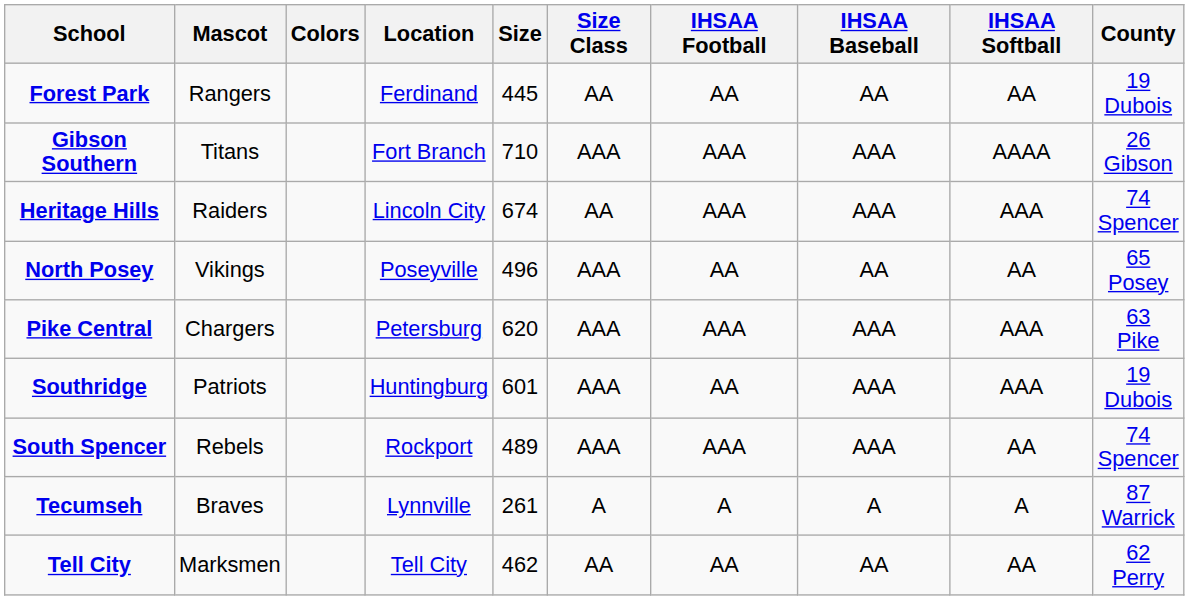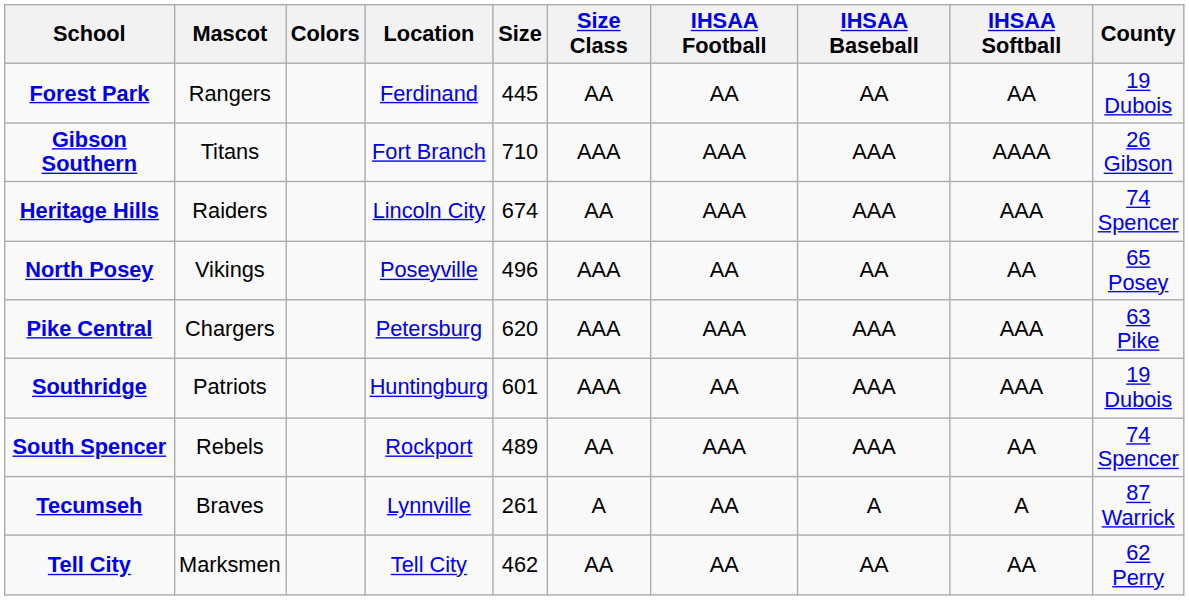 <table class="wikitable" style="text-align:center;">
 <tr>
 <th>School</th>
 <th>Mascot</th>
 <th>Colors</th>
 <th>Location</th>
 <th>Size</th>
 <th><a href='#'>Size</a> Class</th>
 <th><a href='#'>IHSAA</a> Football</th>
 <th><a href='#'>IHSAA</a> Baseball</th>
 <th><a href='#'>IHSAA</a> Softball</th>
 <th>County</th>
 </tr>
 <tr>
 <td><strong><a href='#'>Forest Park</a></strong></td>
 <td>Rangers</td>
 <td>  </td>
 <td><a href='#'>Ferdinand</a></td>
 <td>445</td>
 <td>AA</td>
 <td>AA</td>
 <td>AA</td>
 <td>AA</td>
 <td><a href='#'>19<br>Dubois</a></td>
 </tr>
 <tr>
 <td><strong><a href='#'>Gibson Southern</a></strong></td>
 <td>Titans</td>
 <td>   </td>
 <td><a href='#'>Fort Branch</a></td>
 <td>710</td>
 <td>AAA</td>
 <td>AAA</td>
 <td>AAA</td>
 <td>AAAA</td>
 <td><a href='#'>26<br>Gibson</a></td>
 </tr>
 <tr>
 <td><strong><a href='#'>Heritage Hills</a></strong></td>
 <td>Raiders</td>
 <td>  </td>
 <td><a href='#'>Lincoln City</a></td>
 <td>674</td>
 <td>AA</td>
 <td>AAA</td>
 <td>AAA</td>
 <td>AAA</td>
 <td><a href='#'>74<br>Spencer</a></td>
 </tr>
 <tr>
 <td><strong><a href='#'>North Posey</a></strong></td>
 <td>Vikings</td>
 <td>  </td>
 <td><a href='#'>Poseyville</a></td>
 <td>496</td>
 <td>AAA</td>
 <td>AA</td>
 <td>AA</td>
 <td>AA</td>
 <td><a href='#'>65<br>Posey</a></td>
 </tr>
 <tr>
 <td><strong><a href='#'>Pike Central</a></strong></td>
 <td>Chargers</td>
 <td>  </td>
 <td><a href='#'>Petersburg</a></td>
 <td>620</td>
 <td>AAA</td>
 <td>AAA</td>
 <td>AAA</td>
 <td>AAA</td>
 <td><a href='#'>63<br>Pike</a></td>
 </tr>
 <tr>
 <td><strong><a href='#'>Southridge</a></strong></td>
 <td>Patriots</td>
 <td>  </td>
 <td><a href='#'>Huntingburg</a></td>
 <td>601</td>
 <td>AAA</td>
 <td>AA</td>
 <td>AAA</td>
 <td>AAA</td>
 <td><a href='#'>19<br>Dubois</a></td>
 </tr>
 <tr>
 <td><strong><a href='#'>South Spencer</a></strong></td>
 <td>Rebels</td>
 <td>  </td>
 <td><a href='#'>Rockport</a></td>
 <td>489</td>
-<td>AAA</td>
+<td>AA</td>
 <td>AAA</td>
 <td>AAA</td>
 <td>AA</td>
 <td><a href='#'>74<br>Spencer</a></td>
 </tr>
 <tr>
 <td><strong><a href='#'>Tecumseh</a></strong></td>
 <td>Braves</td>
 <td>  </td>
 <td><a href='#'>Lynnville</a></td>
 <td>261</td>
 <td>A</td>
-<td>A</td>
+<td>AA</td>
 <td>A</td>
 <td>A</td>
 <td><a href='#'>87<br>Warrick</a></td>
 </tr>
 <tr>
 <td><strong><a href='#'>Tell City</a></strong></td>
 <td>Marksmen</td>
 <td> </td>
 <td><a href='#'>Tell City</a></td>
 <td>462</td>
 <td>AA</td>
 <td>AA</td>
 <td>AA</td>
 <td>AA</td>
 <td><a href='#'>62<br>Perry</a></td>
 </tr>
 </table>
